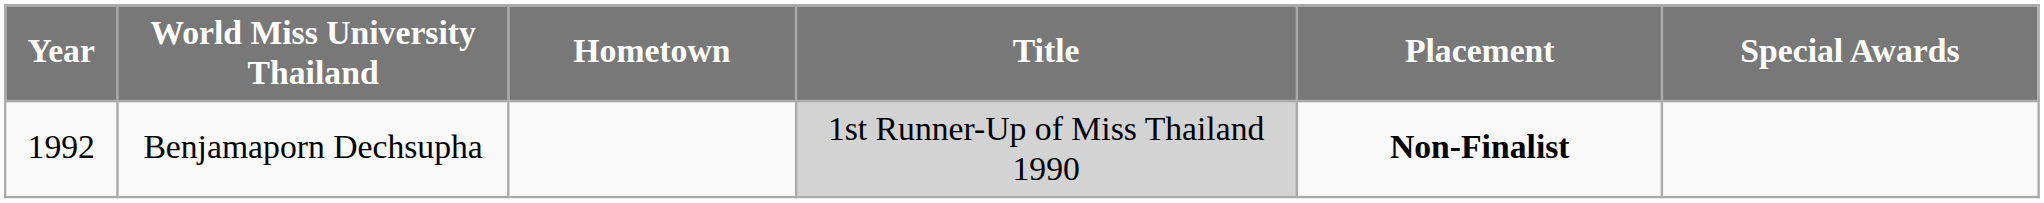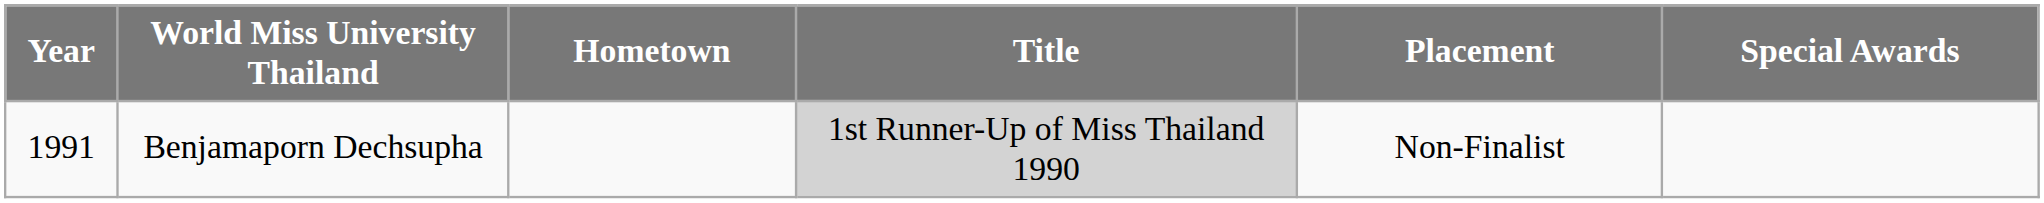 <table class="wikitable sortable" style="font-size: 90%; text-align:center">
 <tr>
 <th width="50" style="background-color:#787878;color:#FFFFFF;">Year</th>
 <th width="220" style="background-color:#787878;color:#FFFFFF;">World Miss University Thailand</th>
 <th width="150" style="background-color:#787878;color:#FFFFFF;">Hometown</th>
 <th width="320" style="background-color:#787878;color:#FFFFFF;">Title</th>
 <th width="210" style="background-color:#787878;color:#FFFFFF;">Placement</th>
 <th width="230" style="background-color:#787878;color:#FFFFFF;">Special Awards</th>
 </tr>
 <tr>
-<td>1992</td>
+<td>1991</td>
 <td>Benjamaporn Dechsupha</td>
 <td align=left></td>
 <td style="background: lightgrey;">1st Runner-Up of Miss Thailand 1990</td>
-<td align="center"><strong>Non-Finalist</strong></td>
+<td align="center">Non-Finalist</td>
 <td style="background:;"></td>
 </tr>
 </table>
